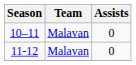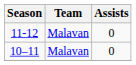 <table class="wikitable" style="text-align: center;">
 <tr>
 <th>Season</th>
 <th>Team</th>
 <th>Assists</th>
 </tr>
 <tr>
-<td><a href='#'>10–11</a></td>
+<td><a href='#'>11-12</a></td>
 <td align="left"><a href='#'>Malavan</a></td>
 <td>0</td>
 </tr>
 <tr>
-<td><a href='#'>11-12</a></td>
+<td><a href='#'>10–11</a></td>
 <td align="left"><a href='#'>Malavan</a></td>
 <td>0</td>
 </tr>
 <tr>
 </tr>
 </table>
